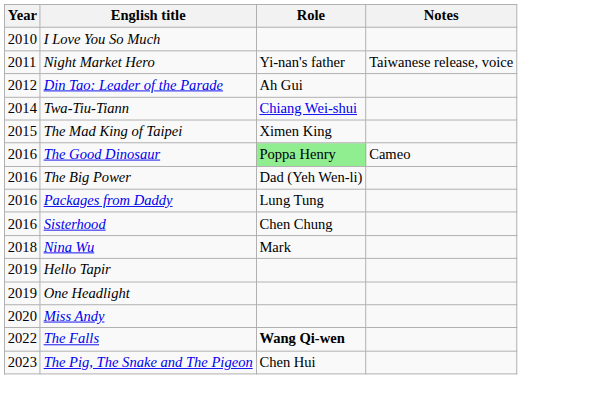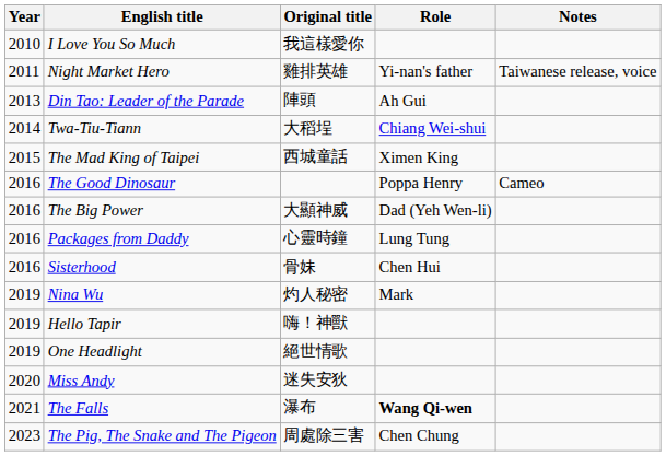 <table class="wikitable sortable">
 <tr>
 <th>Year</th>
 <th>English title</th>
+<th>Original title</th>
 <th>Role</th>
 <th class="unsortable">Notes</th>
 </tr>
 <tr>
 <td>2010</td>
 <td><em>I Love You So Much</em></td>
+<td>我這樣愛你</td>
 <td></td>
 <td></td>
 </tr>
 <tr>
 <td>2011</td>
 <td><em>Night Market Hero</em></td>
+<td>雞排英雄</td>
 <td>Yi-nan's father</td>
 <td>Taiwanese release, voice</td>
 </tr>
 <tr>
-<td>2012</td>
+<td>2013</td>
 <td><em><a href='#'>Din Tao: Leader of the Parade</a></em></td>
+<td>陣頭</td>
 <td>Ah Gui</td>
 <td></td>
 </tr>
 <tr>
 <td>2014</td>
 <td><em>Twa-Tiu-Tiann</em></td>
+<td>大稻埕</td>
 <td><a href='#'>Chiang Wei-shui</a></td>
 <td></td>
 </tr>
 <tr>
 <td>2015</td>
 <td><em>The Mad King of Taipei</em></td>
+<td>西城童話</td>
 <td>Ximen King</td>
 <td></td>
 </tr>
 <tr>
 <td>2016</td>
 <td><em><a href='#'>The Good Dinosaur</a></em></td>
-<td style="background: lightgreen;">Poppa Henry</td>
+<td></td>
+<td>Poppa Henry</td>
 <td>Cameo</td>
 </tr>
 <tr>
 <td>2016</td>
 <td><em>The Big Power</em></td>
+<td>大顯神威</td>
 <td>Dad (Yeh Wen-li)</td>
 <td></td>
 </tr>
 <tr>
 <td>2016</td>
 <td><em><a href='#'>Packages from Daddy</a></em></td>
+<td>心靈時鐘</td>
 <td>Lung Tung</td>
 <td></td>
 </tr>
 <tr>
 <td>2016</td>
 <td><em><a href='#'>Sisterhood</a></em></td>
-<td>Chen Chung</td>
+<td>骨妹</td>
+<td>Chen Hui</td>
 <td></td>
 </tr>
 <tr>
-<td>2018</td>
+<td>2019</td>
 <td><em><a href='#'>Nina Wu</a></em></td>
+<td>灼人秘密</td>
 <td>Mark</td>
 <td></td>
 </tr>
 <tr>
 <td>2019</td>
 <td><em>Hello Tapir</em></td>
+<td>嗨！神獸</td>
 <td></td>
 <td></td>
 </tr>
 <tr>
 <td>2019</td>
 <td><em>One Headlight</em></td>
+<td>絕世情歌</td>
 <td></td>
 <td></td>
 </tr>
 <tr>
 <td>2020</td>
 <td><em><a href='#'>Miss Andy</a></em></td>
+<td>迷失安狄</td>
 <td></td>
 <td></td>
 </tr>
 <tr>
-<td>2022</td>
+<td>2021</td>
 <td><em><a href='#'>The Falls</a></em></td>
+<td>瀑布</td>
 <td><strong>Wang Qi-wen</strong></td>
 <td></td>
 </tr>
 <tr>
 <td>2023</td>
 <td><em><a href='#'>The Pig, The Snake and The Pigeon</a></em></td>
-<td>Chen Hui</td>
+<td>周處除三害</td>
+<td>Chen Chung</td>
 <td></td>
 </tr>
 </table>
